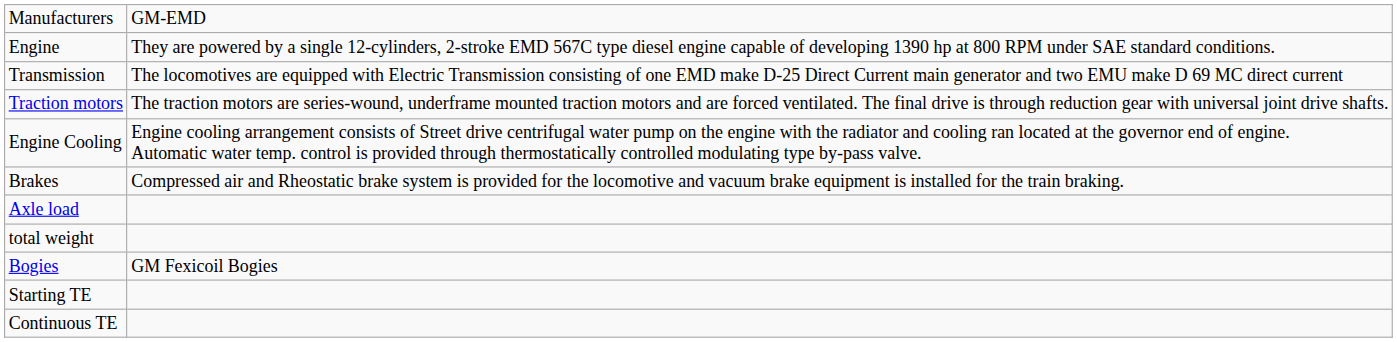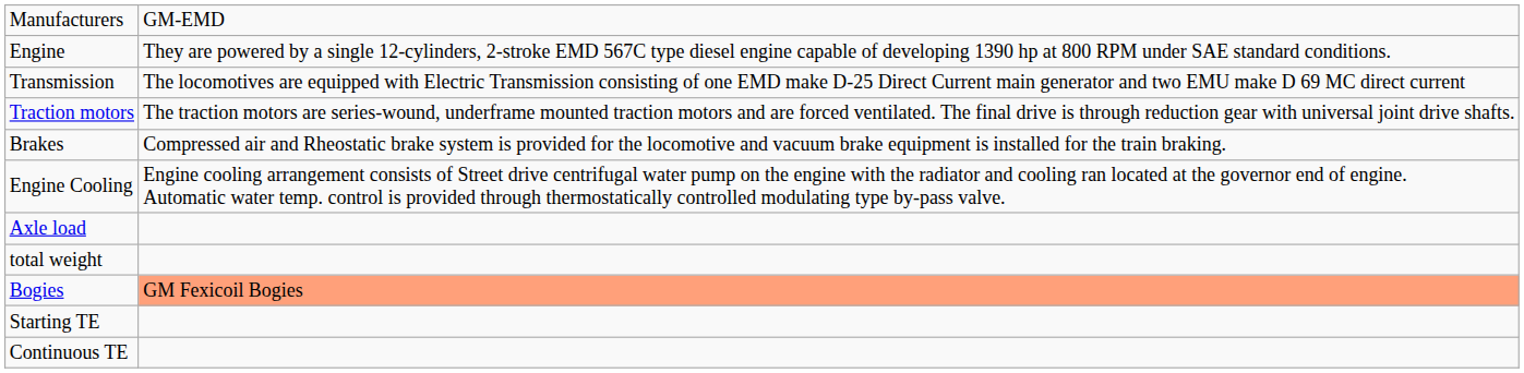 <table class="wikitable">
 <tr>
 <td>Manufacturers</td>
 <td>GM-EMD</td>
 </tr>
 <tr>
 <td>Engine</td>
 <td>They are powered by a single 12-cylinders, 2-stroke EMD 567C type diesel engine capable of developing 1390 hp at 800 RPM under SAE standard conditions.</td>
 </tr>
 <tr>
 <td>Transmission</td>
 <td>The locomotives are equipped with Electric Transmission consisting of one EMD make D-25 Direct Current main generator and two EMU make D 69 MC direct current</td>
 </tr>
 <tr>
 <td><a href='#'>Traction motors</a></td>
 <td>The traction motors are series-wound, underframe mounted traction motors and are forced ventilated. The final drive is through reduction gear with universal joint drive shafts.</td>
 </tr>
 <tr>
+<td>Brakes</td>
+<td>Compressed air and Rheostatic brake system is provided for the locomotive and vacuum brake equipment is installed for the train braking.</td>
+</tr>
+<tr>
 <td>Engine Cooling</td>
 <td>Engine cooling arrangement consists of Street drive centrifugal water pump on the engine with the radiator and cooling ran located at the governor end of engine.<br>Automatic water temp. control is provided through thermostatically controlled modulating type by-pass valve.</td>
-</tr>
-<tr>
-<td>Brakes</td>
-<td>Compressed air and Rheostatic brake system is provided for the locomotive and vacuum brake equipment is installed for the train braking.</td>
 </tr>
 <tr>
 <td><a href='#'>Axle load</a></td>
 <td></td>
 </tr>
 <tr>
 <td>total weight</td>
 <td></td>
 </tr>
 <tr>
 <td><a href='#'>Bogies</a></td>
-<td>GM Fexicoil Bogies</td>
+<td style="background: lightsalmon;">GM Fexicoil Bogies</td>
 </tr>
 <tr>
 <td>Starting TE</td>
 <td></td>
 </tr>
 <tr>
 <td>Continuous TE</td>
 <td></td>
 </tr>
 </table>
